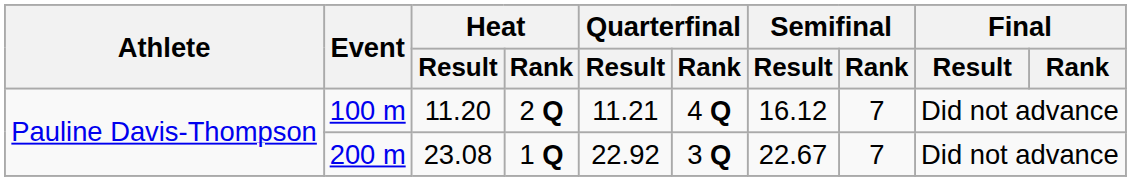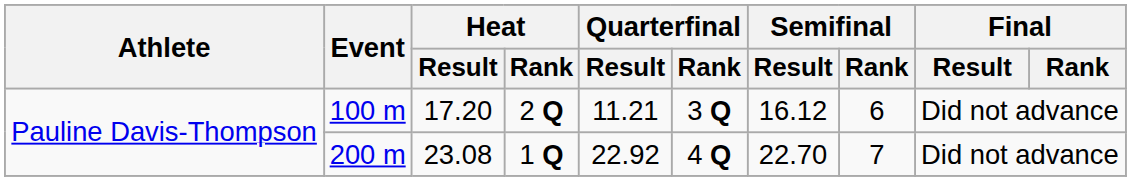 <table class="wikitable" style="font-size:90%">
 <tr>
 <th rowspan="2">Athlete</th>
 <th rowspan="2">Event</th>
 <th colspan="2">Heat</th>
 <th colspan="2">Quarterfinal</th>
 <th colspan="2">Semifinal</th>
 <th colspan="2">Final</th>
 </tr>
 <tr style="font-size:95%">
 <th>Result</th>
 <th>Rank</th>
 <th>Result</th>
 <th>Rank</th>
 <th>Result</th>
 <th>Rank</th>
 <th>Result</th>
 <th>Rank</th>
 </tr>
 <tr align=center>
 <td align=left rowspan=2><a href='#'>Pauline Davis-Thompson</a></td>
 <td align=left><a href='#'>100 m</a></td>
-<td>11.20</td>
+<td>17.20</td>
 <td>2 <strong>Q</strong></td>
 <td>11.21</td>
-<td>4 <strong>Q</strong></td>
+<td>3 <strong>Q</strong></td>
 <td>16.12</td>
-<td>7</td>
+<td>6</td>
 <td colspan=2>Did not advance</td>
 </tr>
 <tr align=center>
 <td align=left><a href='#'>200 m</a></td>
 <td>23.08</td>
 <td>1 <strong>Q</strong></td>
 <td>22.92</td>
-<td>3 <strong>Q</strong></td>
-<td>22.67</td>
+<td>4 <strong>Q</strong></td>
+<td>22.70</td>
 <td>7</td>
 <td colspan=2>Did not advance</td>
 </tr>
 </table>
